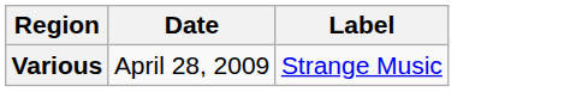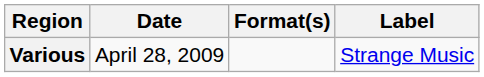 <table class="wikitable plainrowheaders">
 <tr>
 <th scope="col">Region</th>
 <th scope="col">Date</th>
+<th scope="col">Format(s)</th>
 <th scope="col">Label</th>
 </tr>
 <tr>
 <th scope="row">Various</th>
 <td>April 28, 2009</td>
+<td></td>
 <td><a href='#'>Strange Music</a></td>
 </tr>
 </table>
